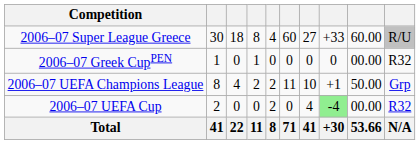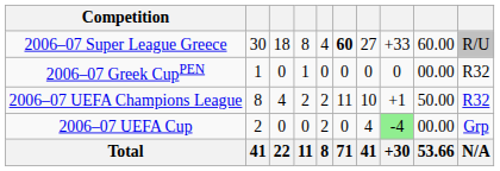 <table class="wikitable" style="text-align:center">
 <tr>
 <th>Competition</th>
 <th></th>
 <th></th>
 <th></th>
 <th></th>
 <th></th>
 <th></th>
 <th></th>
 <th></th>
 <th></th>
 </tr>
 <tr>
 <td><a href='#'>2006–07 Super League Greece</a></td>
 <td>30</td>
 <td>18</td>
 <td>8</td>
 <td>4</td>
-<td>60</td>
+<td><strong>60</strong></td>
 <td>27</td>
 <td>+33</td>
 <td>60.00</td>
 <td bgcolor=#C0C0C0>R/U</td>
 </tr>
 <tr>
 <td><a href='#'>2006–07 Greek Cup</a><sup><a href='#'>PEN</a></sup></td>
 <td>1</td>
 <td>0</td>
 <td>1</td>
 <td>0</td>
 <td>0</td>
 <td>0</td>
 <td>0</td>
 <td>00.00</td>
 <td>R32</td>
 </tr>
 <tr>
 <td><a href='#'>2006–07 UEFA Champions League</a></td>
 <td>8</td>
 <td>4</td>
 <td>2</td>
 <td>2</td>
 <td>11</td>
 <td>10</td>
 <td>+1</td>
 <td>50.00</td>
-<td><a href='#'>Grp</a></td>
+<td><a href='#'>R32</a></td>
 </tr>
 <tr>
 <td><a href='#'>2006–07 UEFA Cup</a></td>
 <td>2</td>
 <td>0</td>
 <td>0</td>
 <td>2</td>
 <td>0</td>
 <td>4</td>
 <td style="background: lightgreen;">-4</td>
 <td>00.00</td>
-<td><a href='#'>R32</a></td>
+<td><a href='#'>Grp</a></td>
 </tr>
 <tr>
 <th>Total</th>
 <th>41</th>
 <th>22</th>
 <th>11</th>
 <th>8</th>
 <th>71</th>
 <th>41</th>
 <th>+30</th>
 <th>53.66</th>
 <th>N/A</th>
 </tr>
 </table>
